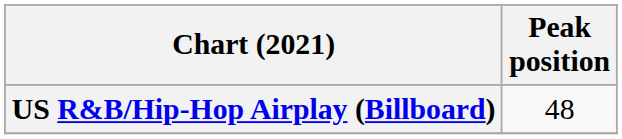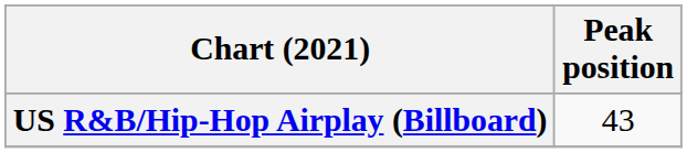 <table class="wikitable sortable plainrowheaders" style="text-align:center">
 <tr>
 <th align="left">Chart (2021)</th>
 <th align="left">Peak<br>position</th>
 </tr>
 <tr>
 <th scope="row">US <a href='#'>R&B/Hip-Hop Airplay</a> (<a href='#'>Billboard</a>)</th>
-<td>48</td>
+<td>43</td>
 </tr>
 <tr>
 </tr>
 </table>
